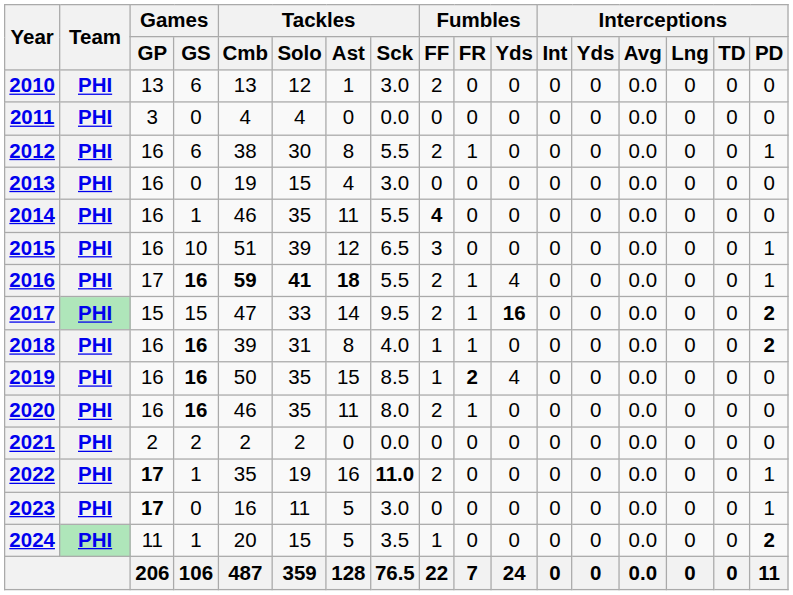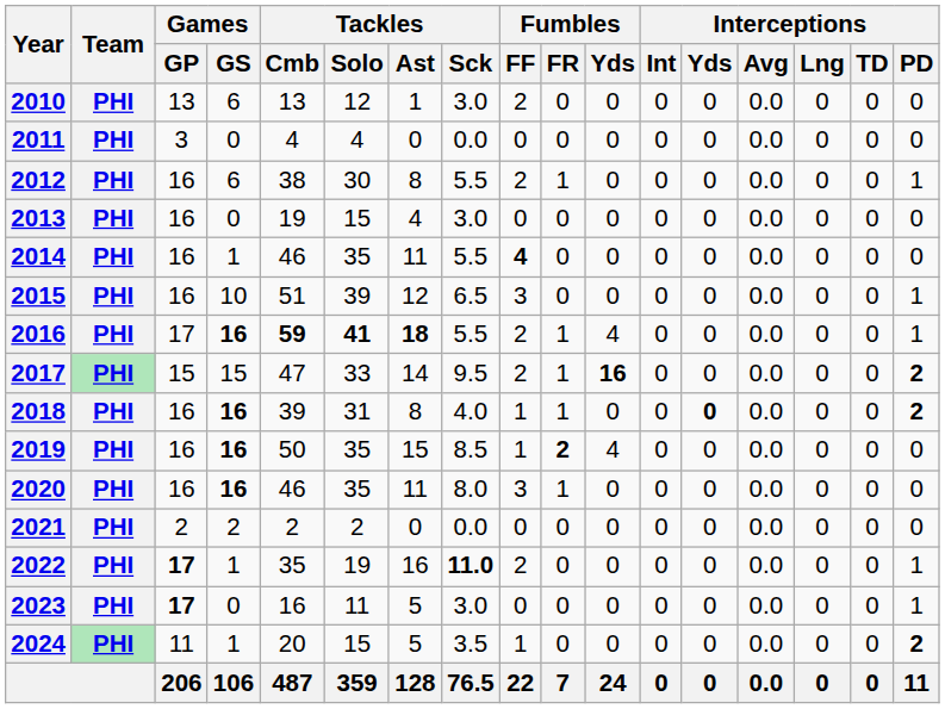 <table class="wikitable" style="text-align:center;">
 <tr>
 <th rowspan="2">Year</th>
 <th rowspan="2">Team</th>
 <th colspan="2">Games</th>
 <th colspan="4">Tackles</th>
 <th colspan="3">Fumbles</th>
 <th colspan="6">Interceptions</th>
 </tr>
 <tr>
 <th>GP</th>
 <th>GS</th>
 <th>Cmb</th>
 <th>Solo</th>
 <th>Ast</th>
 <th>Sck</th>
 <th>FF</th>
 <th>FR</th>
 <th>Yds</th>
 <th>Int</th>
 <th>Yds</th>
 <th>Avg</th>
 <th>Lng</th>
 <th>TD</th>
 <th>PD</th>
 </tr>
 <tr>
 <th><a href='#'>2010</a></th>
 <th><a href='#'>PHI</a></th>
 <td>13</td>
 <td>6</td>
 <td>13</td>
 <td>12</td>
 <td>1</td>
 <td>3.0</td>
 <td>2</td>
 <td>0</td>
 <td>0</td>
 <td>0</td>
 <td>0</td>
 <td>0.0</td>
 <td>0</td>
 <td>0</td>
 <td>0</td>
 </tr>
 <tr>
 <th><a href='#'>2011</a></th>
 <th><a href='#'>PHI</a></th>
 <td>3</td>
 <td>0</td>
 <td>4</td>
 <td>4</td>
 <td>0</td>
 <td>0.0</td>
 <td>0</td>
 <td>0</td>
 <td>0</td>
 <td>0</td>
 <td>0</td>
 <td>0.0</td>
 <td>0</td>
 <td>0</td>
 <td>0</td>
 </tr>
 <tr>
 <th><a href='#'>2012</a></th>
 <th><a href='#'>PHI</a></th>
 <td>16</td>
 <td>6</td>
 <td>38</td>
 <td>30</td>
 <td>8</td>
 <td>5.5</td>
 <td>2</td>
 <td>1</td>
 <td>0</td>
 <td>0</td>
 <td>0</td>
 <td>0.0</td>
 <td>0</td>
 <td>0</td>
 <td>1</td>
 </tr>
 <tr>
 <th><a href='#'>2013</a></th>
 <th><a href='#'>PHI</a></th>
 <td>16</td>
 <td>0</td>
 <td>19</td>
 <td>15</td>
 <td>4</td>
 <td>3.0</td>
 <td>0</td>
 <td>0</td>
 <td>0</td>
 <td>0</td>
 <td>0</td>
 <td>0.0</td>
 <td>0</td>
 <td>0</td>
 <td>0</td>
 </tr>
 <tr>
 <th><a href='#'>2014</a></th>
 <th><a href='#'>PHI</a></th>
 <td>16</td>
 <td>1</td>
 <td>46</td>
 <td>35</td>
 <td>11</td>
 <td>5.5</td>
 <td><strong>4</strong></td>
 <td>0</td>
 <td>0</td>
 <td>0</td>
 <td>0</td>
 <td>0.0</td>
 <td>0</td>
 <td>0</td>
 <td>0</td>
 </tr>
 <tr>
 <th><a href='#'>2015</a></th>
 <th><a href='#'>PHI</a></th>
 <td>16</td>
 <td>10</td>
 <td>51</td>
 <td>39</td>
 <td>12</td>
 <td>6.5</td>
 <td>3</td>
 <td>0</td>
 <td>0</td>
 <td>0</td>
 <td>0</td>
 <td>0.0</td>
 <td>0</td>
 <td>0</td>
 <td>1</td>
 </tr>
 <tr>
 <th><a href='#'>2016</a></th>
 <th><a href='#'>PHI</a></th>
 <td>17</td>
 <td><strong>16</strong></td>
 <td><strong>59</strong></td>
 <td><strong>41</strong></td>
 <td><strong>18</strong></td>
 <td>5.5</td>
 <td>2</td>
 <td>1</td>
 <td>4</td>
 <td>0</td>
 <td>0</td>
 <td>0.0</td>
 <td>0</td>
 <td>0</td>
 <td>1</td>
 </tr>
 <tr>
 <th><a href='#'>2017</a></th>
 <th style="background:#afe6ba; width:3em;"><a href='#'>PHI</a></th>
 <td>15</td>
 <td>15</td>
 <td>47</td>
 <td>33</td>
 <td>14</td>
 <td>9.5</td>
 <td>2</td>
 <td>1</td>
 <td><strong>16</strong></td>
 <td>0</td>
 <td>0</td>
 <td>0.0</td>
 <td>0</td>
 <td>0</td>
 <td><strong>2</strong></td>
 </tr>
 <tr>
 <th><a href='#'>2018</a></th>
 <th><a href='#'>PHI</a></th>
 <td>16</td>
 <td><strong>16</strong></td>
 <td>39</td>
 <td>31</td>
 <td>8</td>
 <td>4.0</td>
 <td>1</td>
 <td>1</td>
 <td>0</td>
 <td>0</td>
-<td>0</td>
+<td><strong>0</strong></td>
 <td>0.0</td>
 <td>0</td>
 <td>0</td>
 <td><strong>2</strong></td>
 </tr>
 <tr>
 <th><a href='#'>2019</a></th>
 <th><a href='#'>PHI</a></th>
 <td>16</td>
 <td><strong>16</strong></td>
 <td>50</td>
 <td>35</td>
 <td>15</td>
 <td>8.5</td>
 <td>1</td>
 <td><strong>2</strong></td>
 <td>4</td>
 <td>0</td>
 <td>0</td>
 <td>0.0</td>
 <td>0</td>
 <td>0</td>
 <td>0</td>
 </tr>
 <tr>
 <th><a href='#'>2020</a></th>
 <th><a href='#'>PHI</a></th>
 <td>16</td>
 <td><strong>16</strong></td>
 <td>46</td>
 <td>35</td>
 <td>11</td>
 <td>8.0</td>
-<td>2</td>
+<td>3</td>
 <td>1</td>
 <td>0</td>
 <td>0</td>
 <td>0</td>
 <td>0.0</td>
 <td>0</td>
 <td>0</td>
 <td>0</td>
 </tr>
 <tr>
 <th><a href='#'>2021</a></th>
 <th><a href='#'>PHI</a></th>
 <td>2</td>
 <td>2</td>
 <td>2</td>
 <td>2</td>
 <td>0</td>
 <td>0.0</td>
 <td>0</td>
 <td>0</td>
 <td>0</td>
 <td>0</td>
 <td>0</td>
 <td>0.0</td>
 <td>0</td>
 <td>0</td>
 <td>0</td>
 </tr>
 <tr>
 <th><a href='#'>2022</a></th>
 <th><a href='#'>PHI</a></th>
 <td><strong>17</strong></td>
 <td>1</td>
 <td>35</td>
 <td>19</td>
 <td>16</td>
 <td><strong>11.0</strong></td>
 <td>2</td>
 <td>0</td>
 <td>0</td>
 <td>0</td>
 <td>0</td>
 <td>0.0</td>
 <td>0</td>
 <td>0</td>
 <td>1</td>
 </tr>
 <tr>
 <th><a href='#'>2023</a></th>
 <th><a href='#'>PHI</a></th>
 <td><strong>17</strong></td>
 <td>0</td>
 <td>16</td>
 <td>11</td>
 <td>5</td>
 <td>3.0</td>
 <td>0</td>
 <td>0</td>
 <td>0</td>
 <td>0</td>
 <td>0</td>
 <td>0.0</td>
 <td>0</td>
 <td>0</td>
 <td>1</td>
 </tr>
 <tr>
 <th><a href='#'>2024</a></th>
 <th style="background:#afe6ba; width:3em;"><a href='#'>PHI</a></th>
 <td>11</td>
 <td>1</td>
 <td>20</td>
 <td>15</td>
 <td>5</td>
 <td>3.5</td>
 <td>1</td>
 <td>0</td>
 <td>0</td>
 <td>0</td>
 <td>0</td>
 <td>0.0</td>
 <td>0</td>
 <td>0</td>
 <td><strong>2</strong></td>
 </tr>
 <tr>
 <th colspan="2"></th>
 <th>206</th>
 <th>106</th>
 <th>487</th>
 <th>359</th>
 <th>128</th>
 <th>76.5</th>
 <th>22</th>
 <th>7</th>
 <th>24</th>
 <th>0</th>
 <th>0</th>
 <th>0.0</th>
 <th>0</th>
 <th>0</th>
 <th>11</th>
 </tr>
 </table>
